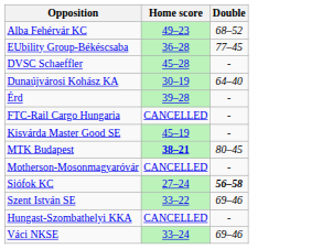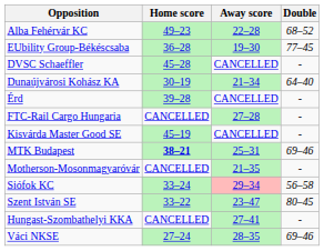 <table class="wikitable" style="text-align: center">
 <tr>
 <th>Opposition</th>
 <th>Home score</th>
+<th>Away score</th>
 <th>Double</th>
 </tr>
 <tr>
 <td align="left"><a href='#'>Alba Fehérvár KC</a></td>
 <td bgcolor=#BBF3BB><a href='#'>49–23</a></td>
+<td bgcolor=#BBF3BB><a href='#'>22–28</a></td>
 <td><em>68–52</em></td>
 </tr>
 <tr>
 <td align="left"><a href='#'>EUbility Group-Békéscsaba</a></td>
 <td bgcolor=#BBF3BB><a href='#'>36–28</a></td>
+<td bgcolor=#BBF3BB><a href='#'>19–30</a></td>
 <td><em>77–45</em></td>
 </tr>
 <tr>
 <td align="left"><a href='#'>DVSC Schaeffler</a></td>
 <td bgcolor=#BBF3BB><a href='#'>45–28</a></td>
+<td><a href='#'>CANCELLED</a></td>
 <td><em> -</em></td>
 </tr>
 <tr>
 <td align="left"><a href='#'>Dunaújvárosi Kohász KA</a></td>
 <td bgcolor=#BBF3BB><a href='#'>30–19</a></td>
+<td bgcolor=#BBF3BB><a href='#'>21–34</a></td>
 <td><em>64–40</em></td>
 </tr>
 <tr>
 <td align="left"><a href='#'>Érd</a></td>
 <td bgcolor=#BBF3BB><a href='#'>39–28</a></td>
+<td><a href='#'>CANCELLED</a></td>
 <td><em> -</em></td>
 </tr>
 <tr>
 <td align="left"><a href='#'>FTC-Rail Cargo Hungaria</a></td>
 <td><a href='#'>CANCELLED</a></td>
+<td bgcolor=#BBF3BB><a href='#'>27–28</a></td>
 <td><em> -</em></td>
 </tr>
 <tr>
 <td align="left"><a href='#'>Kisvárda Master Good SE</a></td>
 <td bgcolor=#BBF3BB><a href='#'>45–19</a></td>
+<td><a href='#'>CANCELLED</a></td>
 <td><em> -</em></td>
 </tr>
 <tr>
 <td align="left"><a href='#'>MTK Budapest</a></td>
 <td bgcolor=#BBF3BB><strong><a href='#'>38–21</a></strong></td>
-<td><em>80–45</em></td>
+<td bgcolor=#BBF3BB><a href='#'>25–31</a></td>
+<td><em>69–46</em></td>
 </tr>
 <tr>
 <td align="left"><a href='#'>Motherson-Mosonmagyaróvár</a></td>
 <td><a href='#'>CANCELLED</a></td>
+<td bgcolor=#BBF3BB><a href='#'>21–35</a></td>
 <td><em> -</em></td>
 </tr>
 <tr>
 <td align="left"><a href='#'>Siófok KC</a></td>
-<td bgcolor=#BBF3BB><a href='#'>27–24</a></td>
-<td><strong><em>56–58</em></strong></td>
+<td bgcolor=#BBF3BB><a href='#'>33–24</a></td>
+<td bgcolor=#FFBBBB><a href='#'>29–34</a></td>
+<td><em>56–58</em></td>
 </tr>
 <tr>
 <td align="left"><a href='#'>Szent István SE</a></td>
 <td bgcolor=#BBF3BB><a href='#'>33–22</a></td>
-<td><em>69–46</em></td>
+<td bgcolor=#BBF3BB><a href='#'>23–47</a></td>
+<td><em>80–45</em></td>
 </tr>
 <tr>
 <td align="left"><a href='#'>Hungast-Szombathelyi KKA</a></td>
 <td><a href='#'>CANCELLED</a></td>
+<td bgcolor=#BBF3BB><a href='#'>27–41</a></td>
 <td><em> -</em></td>
 </tr>
 <tr>
 <td align="left"><a href='#'>Váci NKSE</a></td>
-<td bgcolor=#BBF3BB><a href='#'>33–24</a></td>
+<td bgcolor=#BBF3BB><a href='#'>27–24</a></td>
+<td bgcolor=#BBF3BB><a href='#'>28–35</a></td>
 <td><em>69–46</em></td>
 </tr>
 </table>
